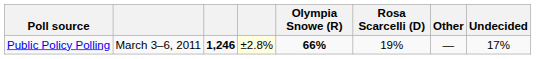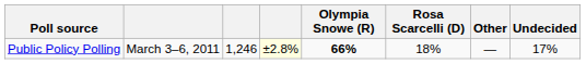 <table class="wikitable" style="text-align:center">
 <tr valign= bottom>
 <th>Poll source</th>
 <th></th>
 <th></th>
 <th></th>
 <th style="width:100px;">Olympia<br>Snowe (R)</th>
 <th style="width:100px;">Rosa<br>Scarcelli (D)</th>
 <th>Other</th>
 <th>Undecided</th>
 </tr>
 <tr>
 <td align=left><a href='#'>Public Policy Polling</a></td>
 <td>March 3–6, 2011</td>
-<td><strong>1,246</strong></td>
+<td>1,246</td>
 <td style="background: lightyellow;">±2.8%</td>
 <td><strong>66%</strong></td>
-<td>19%</td>
+<td>18%</td>
 <td>—</td>
 <td>17%</td>
 </tr>
 </table>
